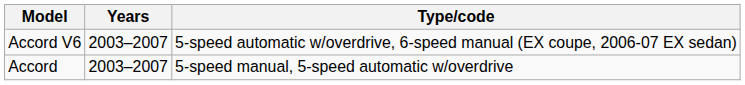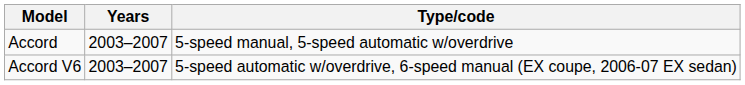 <table class="wikitable">
 <tr>
 <th>Model</th>
 <th>Years</th>
 <th>Type/code</th>
 </tr>
 <tr>
+<td>Accord</td>
+<td>2003–2007</td>
+<td>5-speed manual, 5-speed automatic w/overdrive</td>
+</tr>
+<tr>
 <td>Accord V6</td>
 <td>2003–2007</td>
 <td>5-speed automatic w/overdrive, 6-speed manual (EX coupe, 2006-07 EX sedan)</td>
 </tr>
-<tr>
-<td>Accord</td>
-<td>2003–2007</td>
-<td>5-speed manual, 5-speed automatic w/overdrive</td>
-</tr>
 </table>
